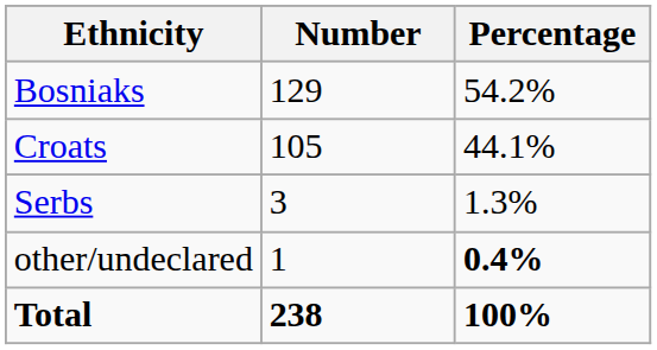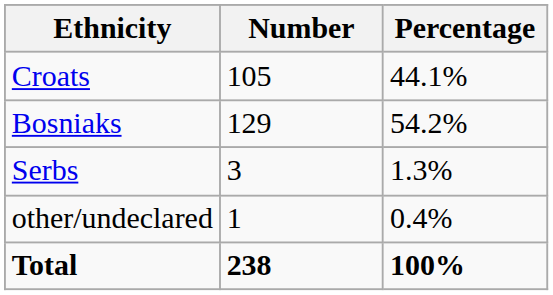 <table class="wikitable">
 <tr>
 <th width="100px">Ethnicity</th>
 <th width="80px">Number</th>
 <th width="80px">Percentage</th>
 </tr>
 <tr>
+<td><a href='#'>Croats</a></td>
+<td>105</td>
+<td>44.1%</td>
+</tr>
+<tr>
 <td><a href='#'>Bosniaks</a></td>
 <td>129</td>
 <td>54.2%</td>
-</tr>
-<tr>
-<td><a href='#'>Croats</a></td>
-<td>105</td>
-<td>44.1%</td>
 </tr>
 <tr>
 <td><a href='#'>Serbs</a></td>
 <td>3</td>
 <td>1.3%</td>
 </tr>
 <tr>
 <td>other/undeclared</td>
 <td>1</td>
-<td><strong>0.4%</strong></td>
+<td>0.4%</td>
 </tr>
 <tr>
 <td><strong>Total</strong></td>
 <td><strong>238</strong></td>
 <td><strong>100%</strong></td>
 </tr>
 </table>
